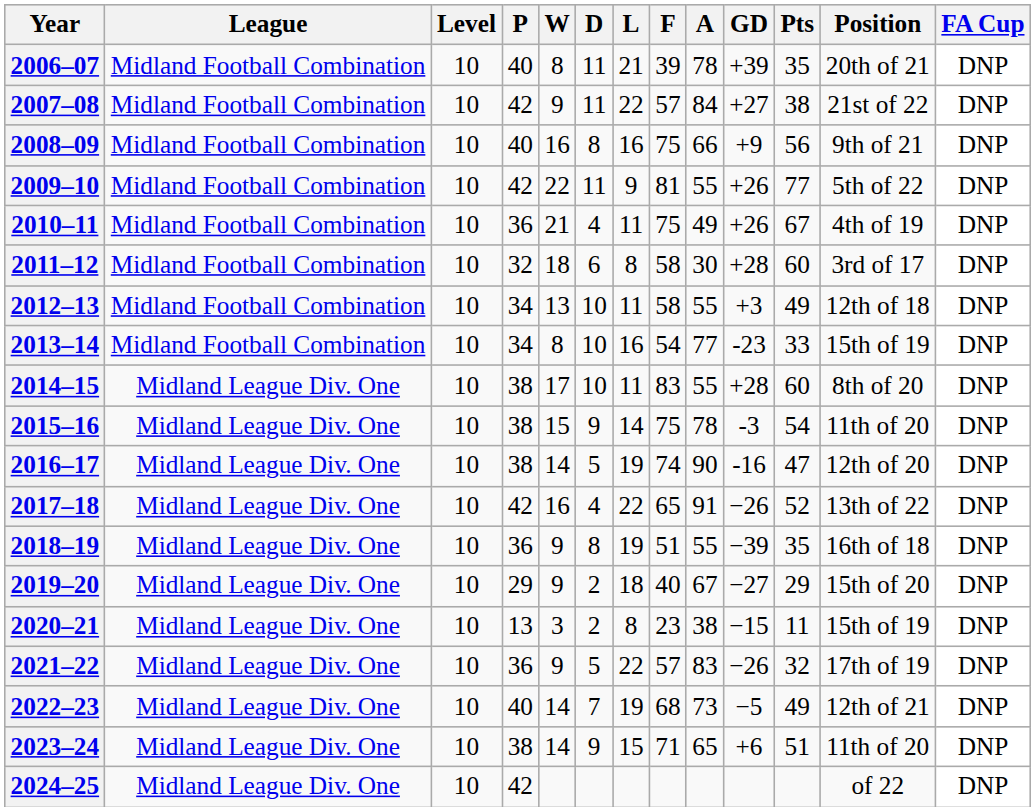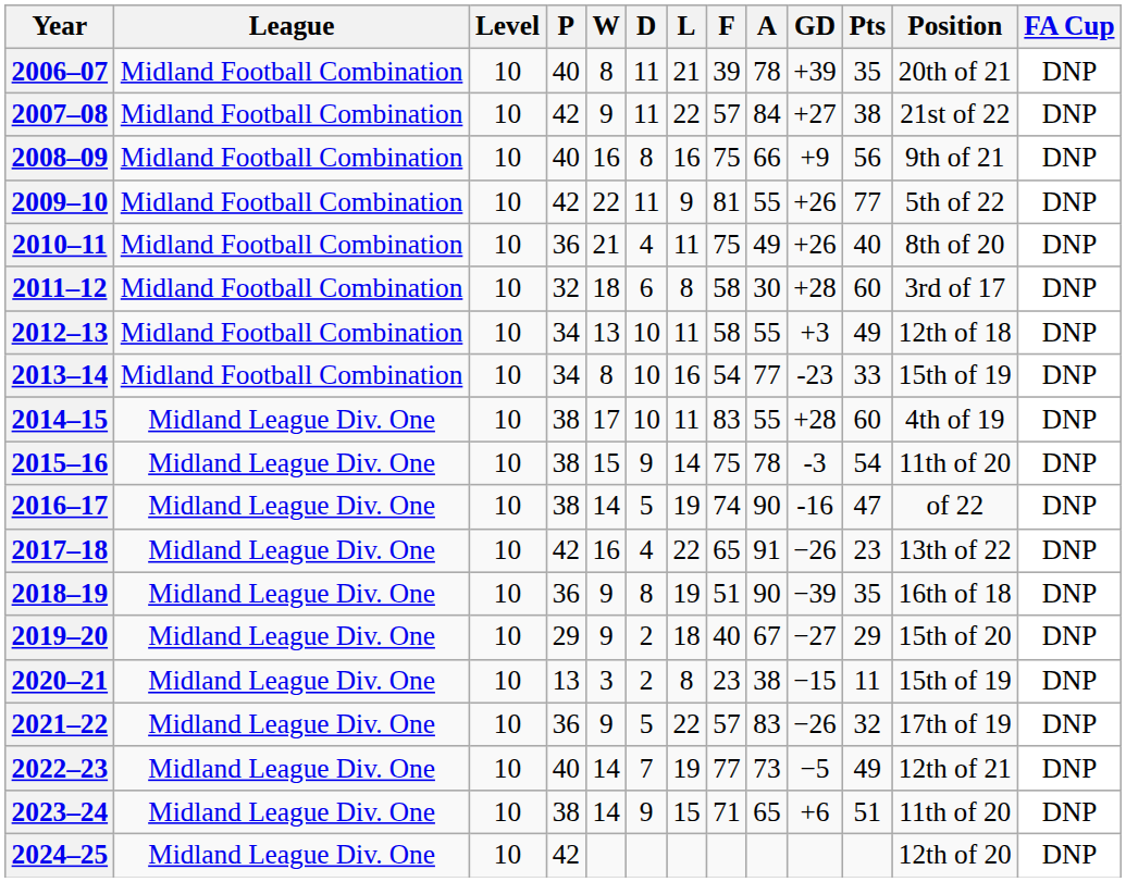 <table class="wikitable">
 <tr>
 <th>Year</th>
 <th>League</th>
 <th>Level</th>
 <th>P</th>
 <th>W</th>
 <th>D</th>
 <th>L</th>
 <th>F</th>
 <th>A</th>
 <th>GD</th>
 <th>Pts</th>
 <th>Position</th>
 <th><a href='#'>FA Cup</a></th>
 </tr>
 <tr align="center">
 <th><a href='#'>2006–07</a></th>
 <td><a href='#'>Midland Football Combination</a></td>
 <td>10</td>
 <td>40</td>
 <td>8</td>
 <td>11</td>
 <td>21</td>
 <td>39</td>
 <td>78</td>
 <td>+39</td>
 <td>35</td>
 <td>20th of 21</td>
 <td bgcolor="white">DNP</td>
 </tr>
 <tr align="center">
 <th><a href='#'>2007–08</a></th>
 <td><a href='#'>Midland Football Combination</a></td>
 <td>10</td>
 <td>42</td>
 <td>9</td>
 <td>11</td>
 <td>22</td>
 <td>57</td>
 <td>84</td>
 <td>+27</td>
 <td>38</td>
 <td>21st of 22</td>
 <td bgcolor="white">DNP</td>
 </tr>
 <tr align="center">
 <th><a href='#'>2008–09</a></th>
 <td><a href='#'>Midland Football Combination</a></td>
 <td>10</td>
 <td>40</td>
 <td>16</td>
 <td>8</td>
 <td>16</td>
 <td>75</td>
 <td>66</td>
 <td>+9</td>
 <td>56</td>
 <td>9th of 21</td>
 <td bgcolor="white">DNP</td>
 </tr>
 <tr align="center">
 <th><a href='#'>2009–10</a></th>
 <td><a href='#'>Midland Football Combination</a></td>
 <td>10</td>
 <td>42</td>
 <td>22</td>
 <td>11</td>
 <td>9</td>
 <td>81</td>
 <td>55</td>
 <td>+26</td>
 <td>77</td>
 <td>5th of 22</td>
 <td bgcolor="white">DNP</td>
 </tr>
 <tr align="center">
 <th><a href='#'>2010–11</a></th>
 <td><a href='#'>Midland Football Combination</a></td>
 <td>10</td>
 <td>36</td>
 <td>21</td>
 <td>4</td>
 <td>11</td>
 <td>75</td>
 <td>49</td>
 <td>+26</td>
-<td>67</td>
-<td>4th of 19</td>
+<td>40</td>
+<td>8th of 20 </td>
 <td bgcolor="white">DNP</td>
 </tr>
 <tr align="center">
 <th><a href='#'>2011–12</a></th>
 <td><a href='#'>Midland Football Combination</a></td>
 <td>10</td>
 <td>32</td>
 <td>18</td>
 <td>6</td>
 <td>8</td>
 <td>58</td>
 <td>30</td>
 <td>+28</td>
 <td>60</td>
 <td>3rd of 17</td>
 <td bgcolor="white">DNP</td>
 </tr>
 <tr align="center">
 <th><a href='#'>2012–13</a></th>
 <td><a href='#'>Midland Football Combination</a></td>
 <td>10</td>
 <td>34</td>
 <td>13</td>
 <td>10</td>
 <td>11</td>
 <td>58</td>
 <td>55</td>
 <td>+3</td>
 <td>49</td>
 <td>12th of 18</td>
 <td bgcolor="white">DNP</td>
 </tr>
 <tr align="center">
 <th><a href='#'>2013–14</a></th>
 <td><a href='#'>Midland Football Combination</a></td>
 <td>10</td>
 <td>34</td>
 <td>8</td>
 <td>10</td>
 <td>16</td>
 <td>54</td>
 <td>77</td>
 <td>-23</td>
 <td>33 </td>
 <td>15th of 19</td>
 <td bgcolor="white">DNP</td>
 </tr>
 <tr align="center">
 <th><a href='#'>2014–15</a></th>
 <td><a href='#'>Midland League Div. One</a></td>
 <td>10</td>
 <td>38</td>
 <td>17</td>
 <td>10</td>
 <td>11</td>
 <td>83</td>
 <td>55</td>
 <td>+28</td>
 <td>60 </td>
-<td>8th of 20 </td>
+<td>4th of 19</td>
 <td bgcolor="white">DNP</td>
 </tr>
 <tr align="center">
 <th><a href='#'>2015–16</a></th>
 <td><a href='#'>Midland League Div. One</a></td>
 <td>10</td>
 <td>38</td>
 <td>15</td>
 <td>9</td>
 <td>14</td>
 <td>75</td>
 <td>78</td>
 <td>-3</td>
 <td>54</td>
 <td>11th of 20</td>
 <td bgcolor="white">DNP</td>
 </tr>
 <tr align="center">
 <th><a href='#'>2016–17</a></th>
 <td><a href='#'>Midland League Div. One</a></td>
 <td>10</td>
 <td>38</td>
 <td>14</td>
 <td>5</td>
 <td>19</td>
 <td>74</td>
 <td>90</td>
 <td>-16</td>
 <td>47</td>
-<td>12th of 20</td>
+<td>of 22</td>
 <td bgcolor="white">DNP</td>
 </tr>
 <tr align="center">
 <th><a href='#'>2017–18</a></th>
 <td><a href='#'>Midland League Div. One</a></td>
 <td>10</td>
 <td>42</td>
 <td>16</td>
 <td>4</td>
 <td>22</td>
 <td>65</td>
 <td>91</td>
 <td>−26</td>
-<td>52</td>
+<td>23</td>
 <td>13th of 22</td>
 <td bgcolor="white">DNP</td>
 </tr>
 <tr align="center">
 <th><a href='#'>2018–19</a></th>
 <td><a href='#'>Midland League Div. One</a></td>
 <td>10</td>
 <td>36</td>
 <td>9</td>
 <td>8</td>
 <td>19</td>
 <td>51</td>
-<td>55</td>
+<td>90</td>
 <td>−39</td>
 <td>35</td>
 <td>16th of 18 </td>
 <td bgcolor="white">DNP</td>
 </tr>
 <tr align="center">
 <th><a href='#'>2019–20</a></th>
 <td><a href='#'>Midland League Div. One</a></td>
 <td>10</td>
 <td>29</td>
 <td>9</td>
 <td>2</td>
 <td>18</td>
 <td>40</td>
 <td>67</td>
 <td>−27</td>
 <td>29</td>
 <td>15th of 20</td>
 <td bgcolor="white">DNP</td>
 </tr>
 <tr align="center">
 <th><a href='#'>2020–21</a></th>
 <td><a href='#'>Midland League Div. One</a></td>
 <td>10</td>
 <td>13</td>
 <td>3</td>
 <td>2</td>
 <td>8</td>
 <td>23</td>
 <td>38</td>
 <td>−15</td>
 <td>11</td>
 <td>15th of 19</td>
 <td bgcolor="white">DNP</td>
 </tr>
 <tr align="center">
 <th><a href='#'>2021–22</a></th>
 <td><a href='#'>Midland League Div. One</a></td>
 <td>10</td>
 <td>36</td>
 <td>9</td>
 <td>5</td>
 <td>22</td>
 <td>57</td>
 <td>83</td>
 <td>−26</td>
 <td>32</td>
 <td>17th of 19</td>
 <td bgcolor="white">DNP</td>
 </tr>
 <tr align="center">
 <th><a href='#'>2022–23</a></th>
 <td><a href='#'>Midland League Div. One</a></td>
 <td>10</td>
 <td>40</td>
 <td>14</td>
 <td>7</td>
 <td>19</td>
-<td>68</td>
+<td>77</td>
 <td>73</td>
 <td>−5</td>
 <td>49</td>
 <td>12th of 21</td>
 <td bgcolor="white">DNP</td>
 </tr>
 <tr align="center">
 <th><a href='#'>2023–24</a></th>
 <td><a href='#'>Midland League Div. One</a></td>
 <td>10</td>
 <td>38</td>
 <td>14</td>
 <td>9</td>
 <td>15</td>
 <td>71</td>
 <td>65</td>
 <td>+6</td>
 <td>51</td>
 <td>11th of 20</td>
 <td bgcolor="white">DNP</td>
 </tr>
 <tr align="center">
 <th><a href='#'>2024–25</a></th>
 <td><a href='#'>Midland League Div. One</a></td>
 <td>10</td>
 <td>42</td>
 <td></td>
 <td></td>
 <td></td>
 <td></td>
 <td></td>
 <td></td>
 <td></td>
-<td>of 22</td>
+<td>12th of 20</td>
 <td bgcolor="white">DNP</td>
 </tr>
 </table>
